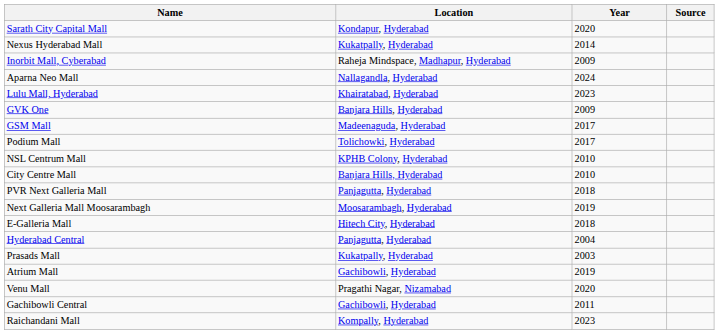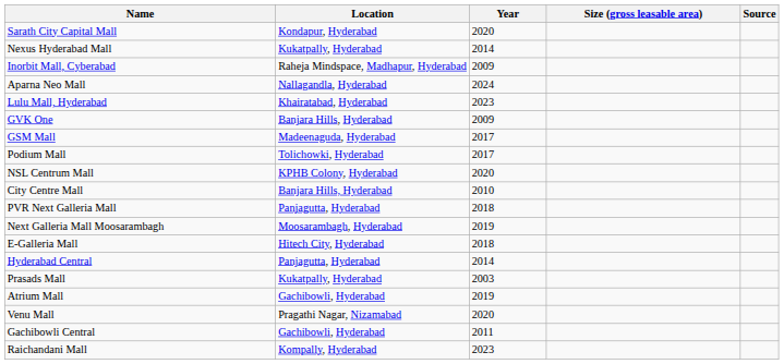 <table class="wikitable sortable">
 <tr>
 <th style="width:35%;">Name</th>
 <th style="width:25%;">Location</th>
 <th style="width:10%;">Year</th>
+<th style="width:25%;">Size (<a href='#'>gross leasable area</a>)</th>
 <th style="width:5%;">Source</th>
 </tr>
 <tr>
 <td><a href='#'>Sarath City Capital Mall</a></td>
 <td><a href='#'>Kondapur</a>, <a href='#'>Hyderabad</a></td>
 <td>2020</td>
 <td></td>
+<td></td>
 </tr>
 <tr>
 <td>Nexus Hyderabad Mall</td>
 <td><a href='#'>Kukatpally</a>, <a href='#'>Hyderabad</a></td>
 <td>2014</td>
+<td></td>
 <td></td>
 </tr>
 <tr>
 <td><a href='#'>Inorbit Mall, Cyberabad</a></td>
 <td>Raheja Mindspace, <a href='#'>Madhapur</a>, <a href='#'>Hyderabad</a></td>
 <td>2009</td>
 <td></td>
+<td></td>
 </tr>
 <tr>
 <td>Aparna Neo Mall</td>
 <td><a href='#'>Nallagandla</a>, <a href='#'>Hyderabad</a></td>
 <td>2024</td>
+<td></td>
 <td></td>
 </tr>
 <tr>
 <td><a href='#'>Lulu Mall, Hyderabad</a></td>
 <td><a href='#'>Khairatabad</a>, <a href='#'>Hyderabad</a></td>
 <td>2023</td>
 <td></td>
+<td></td>
 </tr>
 <tr>
 <td><a href='#'>GVK One</a></td>
 <td><a href='#'>Banjara Hills</a>, <a href='#'>Hyderabad</a></td>
 <td>2009</td>
+<td></td>
 <td></td>
 </tr>
 <tr>
 <td><a href='#'>GSM Mall</a></td>
 <td><a href='#'>Madeenaguda</a>, <a href='#'>Hyderabad</a></td>
 <td>2017</td>
 <td></td>
+<td></td>
 </tr>
 <tr>
 <td>Podium Mall</td>
 <td><a href='#'>Tolichowki</a>, <a href='#'>Hyderabad</a></td>
 <td>2017</td>
 <td></td>
+<td></td>
 </tr>
 <tr>
 <td>NSL Centrum Mall</td>
 <td><a href='#'>KPHB Colony</a>, <a href='#'>Hyderabad</a></td>
-<td>2010</td>
+<td>2020</td>
+<td></td>
 <td></td>
 </tr>
 <tr>
 <td>City Centre Mall</td>
 <td><a href='#'>Banjara Hills, Hyderabad</a></td>
 <td>2010</td>
 <td></td>
+<td></td>
 </tr>
 <tr>
 <td>PVR Next Galleria Mall</td>
 <td><a href='#'>Panjagutta</a>, <a href='#'>Hyderabad</a></td>
 <td>2018</td>
+<td></td>
 <td></td>
 </tr>
 <tr>
 <td>Next Galleria Mall Moosarambagh</td>
 <td><a href='#'>Moosarambagh</a>, <a href='#'>Hyderabad</a></td>
 <td>2019</td>
 <td></td>
+<td></td>
 </tr>
 <tr>
 <td>E-Galleria Mall</td>
 <td><a href='#'>Hitech City</a>, <a href='#'>Hyderabad</a></td>
 <td>2018</td>
 <td></td>
+<td></td>
 </tr>
 <tr>
 <td><a href='#'>Hyderabad Central</a></td>
 <td><a href='#'>Panjagutta</a>, <a href='#'>Hyderabad</a></td>
-<td>2004</td>
+<td>2014</td>
+<td></td>
 <td></td>
 </tr>
 <tr>
 <td>Prasads Mall</td>
 <td><a href='#'>Kukatpally</a>, <a href='#'>Hyderabad</a></td>
 <td>2003</td>
 <td></td>
+<td></td>
 </tr>
 <tr>
 <td>Atrium Mall</td>
 <td><a href='#'>Gachibowli</a>, <a href='#'>Hyderabad</a></td>
 <td>2019</td>
+<td></td>
 <td></td>
 </tr>
 <tr>
 <td>Venu Mall</td>
 <td>Pragathi Nagar, <a href='#'>Nizamabad</a></td>
 <td>2020</td>
 <td></td>
+<td></td>
 </tr>
 <tr>
 <td>Gachibowli Central</td>
 <td><a href='#'>Gachibowli</a>, <a href='#'>Hyderabad</a></td>
 <td>2011</td>
+<td></td>
 <td></td>
 </tr>
 <tr>
 <td>Raichandani Mall</td>
 <td><a href='#'>Kompally</a>, <a href='#'>Hyderabad</a></td>
 <td>2023</td>
 <td></td>
+<td></td>
 </tr>
 </table>
